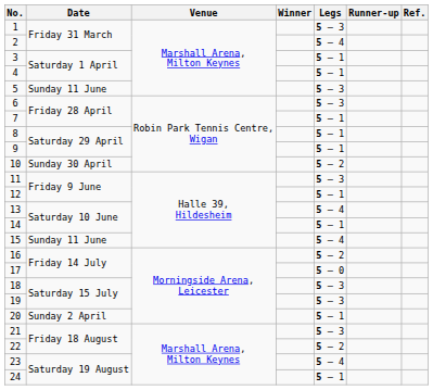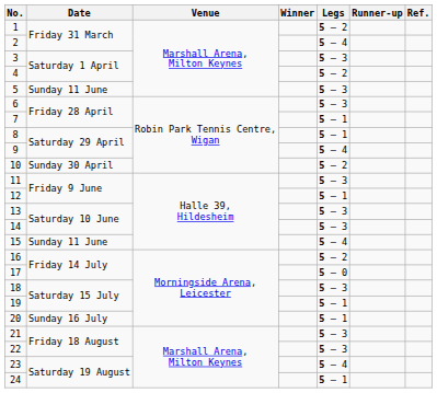 <table class="wikitable">
 <tr>
 <th>No.</th>
 <th>Date</th>
 <th>Venue</th>
 <th>Winner</th>
 <th>Legs</th>
 <th>Runner-up</th>
 <th>Ref.</th>
 </tr>
 <tr>
 <td align=center>1</td>
 <td align=left rowspan="2">Friday 31 March</td>
 <td align="center" rowspan="5"><a href='#'>Marshall Arena</a>,<br>  <a href='#'>Milton Keynes</a></td>
 <td align="right"></td>
-<td align="center"><strong>5</strong> – 3</td>
+<td align="center"><strong>5</strong> – 2</td>
 <td></td>
 <td align="center"></td>
 </tr>
 <tr>
 <td align=center>2</td>
 <td align="right"></td>
 <td align="center"><strong>5</strong> – 4</td>
 <td></td>
 <td align="center"></td>
 </tr>
 <tr>
 <td align=center>3</td>
 <td align=left rowspan="2">Saturday 1 April</td>
 <td align="right"></td>
-<td align="center"><strong>5</strong> – 1</td>
+<td align="center"><strong>5</strong> – 3</td>
 <td></td>
 <td align="center"></td>
 </tr>
 <tr>
 <td align=center>4</td>
 <td align="right"></td>
-<td align="center"><strong>5</strong> – 1</td>
+<td align="center"><strong>5</strong> – 2</td>
 <td></td>
 <td align="center"></td>
 </tr>
 <tr>
 <td align=center>5</td>
 <td align=left>Sunday 11 June</td>
 <td align="right"></td>
 <td align="center"><strong>5</strong> – 3</td>
 <td></td>
 <td align="center"></td>
 </tr>
 <tr>
 <td align=center>6</td>
 <td align=left rowspan="2">Friday 28 April</td>
 <td align="center" rowspan="5">Robin Park Tennis Centre,<br>  <a href='#'>Wigan</a></td>
 <td align="right"></td>
 <td align="center"><strong>5</strong> – 3</td>
 <td></td>
 <td align="center"></td>
 </tr>
 <tr>
 <td align=center>7</td>
 <td align="right"></td>
 <td align="center"><strong>5</strong> – 1</td>
 <td></td>
 <td align="center"></td>
 </tr>
 <tr>
 <td align=center>8</td>
 <td align=left rowspan="2">Saturday 29 April</td>
 <td align="right"></td>
 <td align="center"><strong>5</strong> – 1</td>
 <td></td>
 <td align="center"></td>
 </tr>
 <tr>
 <td align=center>9</td>
 <td align="right"></td>
-<td align="center"><strong>5</strong> – 1</td>
+<td align="center"><strong>5</strong> – 4</td>
 <td></td>
 <td align="center"></td>
 </tr>
 <tr>
 <td align=center>10</td>
 <td align=left>Sunday 30 April</td>
 <td align="right"></td>
 <td align="center"><strong>5</strong> – 2</td>
 <td></td>
 <td align="center"></td>
 </tr>
 <tr>
 <td align=center>11</td>
 <td align=left rowspan="2">Friday 9 June</td>
 <td align="center" rowspan="5">Halle 39,<br>  <a href='#'>Hildesheim</a></td>
 <td align="right"></td>
 <td align="center"><strong>5</strong> – 3</td>
 <td></td>
 <td align="center"></td>
 </tr>
 <tr>
 <td align=center>12</td>
 <td align="right"></td>
 <td align="center"><strong>5</strong> – 1</td>
 <td></td>
 <td align="center"></td>
 </tr>
 <tr>
 <td align=center>13</td>
 <td align=left rowspan="2">Saturday 10 June</td>
 <td align="right"></td>
-<td align="center"><strong>5</strong> – 4</td>
+<td align="center"><strong>5</strong> – 3</td>
 <td></td>
 <td align="center"></td>
 </tr>
 <tr>
 <td align=center>14</td>
 <td align="right"></td>
-<td align="center"><strong>5</strong> – 1</td>
+<td align="center"><strong>5</strong> – 3</td>
 <td></td>
 <td align="center"></td>
 </tr>
 <tr>
 <td align=center>15</td>
 <td align=left>Sunday 11 June</td>
 <td align="right"></td>
 <td align="center"><strong>5</strong> – 4</td>
 <td></td>
 <td align="center"></td>
 </tr>
 <tr>
 <td align=center>16</td>
 <td align=left rowspan="2">Friday 14 July</td>
 <td align="center" rowspan="5"><a href='#'>Morningside Arena</a>,<br>  <a href='#'>Leicester</a></td>
 <td align="right"></td>
 <td align="center"><strong>5</strong> – 2</td>
 <td></td>
 <td align="center"></td>
 </tr>
 <tr>
 <td align=center>17</td>
 <td align="right"></td>
 <td align="center"><strong>5</strong> – 0</td>
 <td></td>
 <td align="center"></td>
 </tr>
 <tr>
 <td align=center>18</td>
 <td align=left rowspan="2">Saturday 15 July</td>
 <td align="right"></td>
 <td align="center"><strong>5</strong> – 3</td>
 <td></td>
 <td align="center"></td>
 </tr>
 <tr>
 <td align=center>19</td>
 <td align="right"></td>
-<td align="center"><strong>5</strong> – 3</td>
+<td align="center"><strong>5</strong> – 1</td>
 <td></td>
 <td align="center"></td>
 </tr>
 <tr>
 <td align=center>20</td>
-<td align=left>Sunday 2 April</td>
+<td align=left>Sunday 16 July</td>
 <td align="right"></td>
 <td align="center"><strong>5</strong> – 1</td>
 <td></td>
 <td align="center"></td>
 </tr>
 <tr>
 <td align=center>21</td>
 <td align=left rowspan="2">Friday 18 August</td>
 <td align="center" rowspan="4"><a href='#'>Marshall Arena</a>,<br>  <a href='#'>Milton Keynes</a></td>
 <td align="right"></td>
 <td align="center"><strong>5</strong> – 3</td>
 <td></td>
 <td align="center"></td>
 </tr>
 <tr>
 <td align=center>22</td>
 <td align="right"></td>
-<td align="center"><strong>5</strong> – 2</td>
+<td align="center"><strong>5</strong> – 3</td>
 <td></td>
 <td align="center"></td>
 </tr>
 <tr>
 <td align=center>23</td>
 <td align=left rowspan="2">Saturday 19 August</td>
 <td align="right"></td>
 <td align="center"><strong>5</strong> – 4</td>
 <td></td>
 <td align="center"></td>
 </tr>
 <tr>
 <td align=center>24</td>
 <td align="right"></td>
 <td align="center"><strong>5</strong> – 1</td>
 <td></td>
 <td align="center"></td>
 </tr>
 </table>
